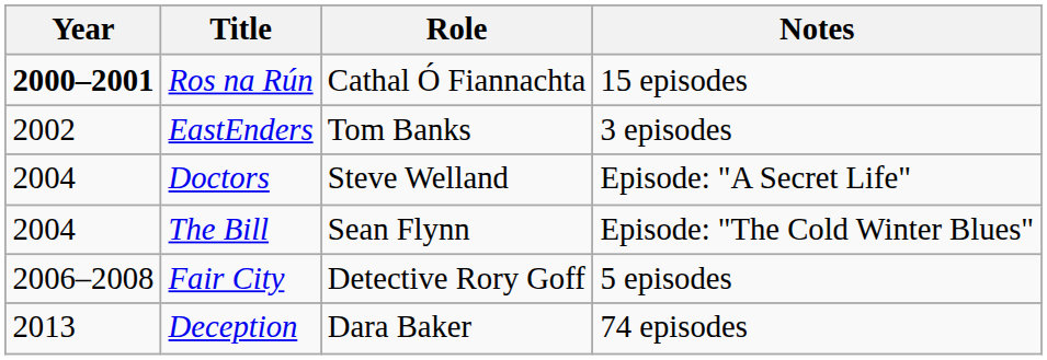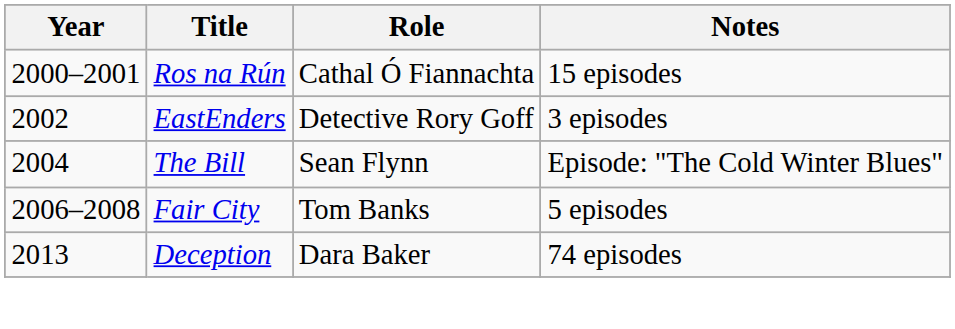 <table class="wikitable sortable">
 <tr>
 <th>Year</th>
 <th>Title</th>
 <th>Role</th>
 <th>Notes</th>
 </tr>
 <tr>
-<td><strong>2000–2001</strong></td>
+<td>2000–2001</td>
 <td><em><a href='#'>Ros na Rún</a></em></td>
 <td>Cathal Ó Fiannachta</td>
 <td>15 episodes</td>
 </tr>
 <tr>
 <td>2002</td>
 <td><em><a href='#'>EastEnders</a></em></td>
-<td>Tom Banks</td>
+<td>Detective Rory Goff</td>
 <td>3 episodes</td>
-</tr>
-<tr>
-<td>2004</td>
-<td><a href='#'><em>Doctors</em></a></td>
-<td>Steve Welland</td>
-<td>Episode: "A Secret Life"</td>
 </tr>
 <tr>
 <td>2004</td>
 <td><em><a href='#'>The Bill</a></em></td>
 <td>Sean Flynn</td>
 <td>Episode: "The Cold Winter Blues"</td>
 </tr>
 <tr>
 <td>2006–2008</td>
 <td><em><a href='#'>Fair City</a></em></td>
-<td>Detective Rory Goff</td>
+<td>Tom Banks</td>
 <td>5 episodes</td>
 </tr>
 <tr>
 <td>2013</td>
 <td><em><a href='#'>Deception</a></em></td>
 <td>Dara Baker</td>
 <td>74 episodes</td>
 </tr>
 </table>
